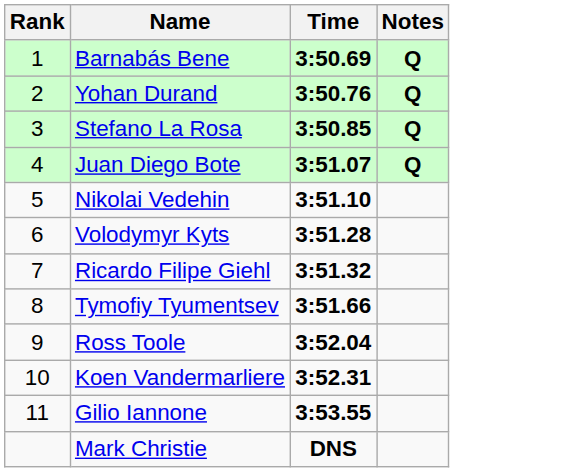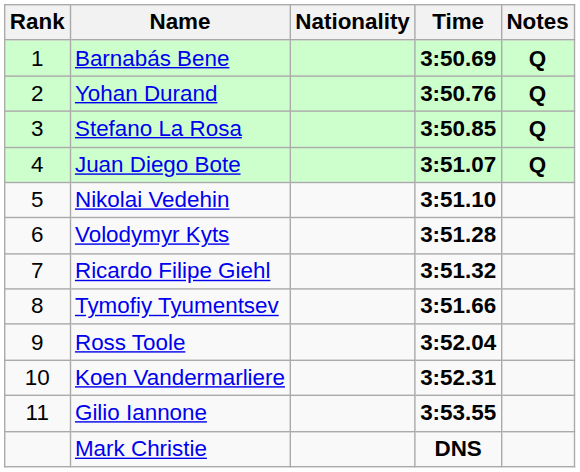 <table class="wikitable sortable" style="text-align:center">
 <tr>
 <th>Rank</th>
 <th>Name</th>
+<th>Nationality</th>
 <th>Time</th>
 <th>Notes</th>
 </tr>
 <tr bgcolor=ccffcc>
 <td>1</td>
 <td align=left><a href='#'>Barnabás Bene</a></td>
+<td align=left></td>
 <td><strong>3:50.69</strong></td>
 <td><strong>Q</strong></td>
 </tr>
 <tr bgcolor=ccffcc>
 <td>2</td>
 <td align=left><a href='#'>Yohan Durand</a></td>
+<td align=left></td>
 <td><strong>3:50.76</strong></td>
 <td><strong>Q</strong></td>
 </tr>
 <tr bgcolor=ccffcc>
 <td>3</td>
 <td align=left><a href='#'>Stefano La Rosa</a></td>
+<td align=left></td>
 <td><strong>3:50.85</strong></td>
 <td><strong>Q</strong></td>
 </tr>
 <tr bgcolor=ccffcc>
 <td>4</td>
 <td align=left><a href='#'>Juan Diego Bote</a></td>
+<td align=left></td>
 <td><strong>3:51.07</strong></td>
 <td><strong>Q</strong></td>
 </tr>
 <tr>
 <td>5</td>
 <td align=left><a href='#'>Nikolai Vedehin</a></td>
+<td align=left></td>
 <td><strong>3:51.10</strong></td>
 <td></td>
 </tr>
 <tr>
 <td>6</td>
 <td align=left><a href='#'>Volodymyr Kyts</a></td>
+<td align=left></td>
 <td><strong>3:51.28</strong></td>
 <td></td>
 </tr>
 <tr>
 <td>7</td>
 <td align=left><a href='#'>Ricardo Filipe Giehl</a></td>
+<td align=left></td>
 <td><strong>3:51.32</strong></td>
 <td></td>
 </tr>
 <tr>
 <td>8</td>
 <td align=left><a href='#'>Tymofiy Tyumentsev</a></td>
+<td align=left></td>
 <td><strong>3:51.66</strong></td>
 <td></td>
 </tr>
 <tr>
 <td>9</td>
 <td align=left><a href='#'>Ross Toole</a></td>
+<td align=left></td>
 <td><strong>3:52.04</strong></td>
 <td></td>
 </tr>
 <tr>
 <td>10</td>
 <td align=left><a href='#'>Koen Vandermarliere</a></td>
+<td align=left></td>
 <td><strong>3:52.31</strong></td>
 <td></td>
 </tr>
 <tr>
 <td>11</td>
 <td align=left><a href='#'>Gilio Iannone</a></td>
+<td align=left></td>
 <td><strong>3:53.55</strong></td>
 <td></td>
 </tr>
 <tr>
 <td></td>
 <td align=left><a href='#'>Mark Christie</a></td>
+<td align=left></td>
 <td><strong>DNS</strong></td>
 <td></td>
 </tr>
 </table>
